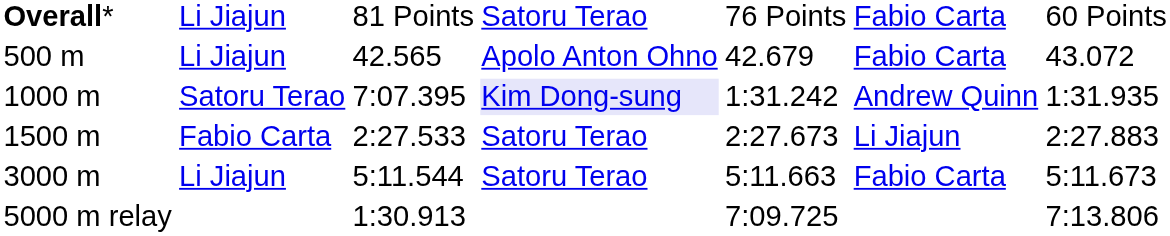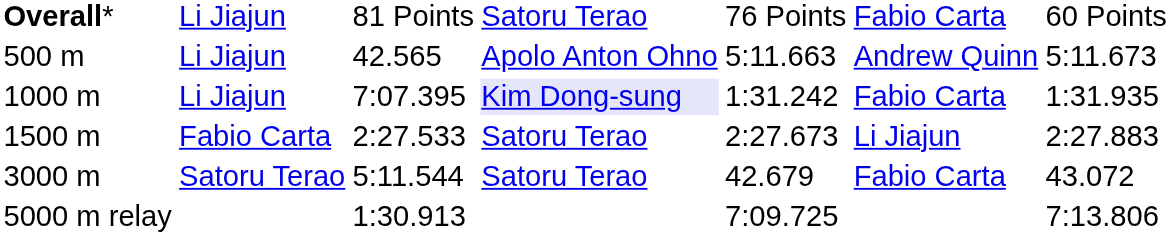 <table>
 <tr>
 <td><strong>Overall</strong>*</td>
 <td><a href='#'>Li Jiajun</a> <br> </td>
 <td>81 Points</td>
 <td><a href='#'>Satoru Terao</a> <br> </td>
 <td>76 Points</td>
 <td><a href='#'>Fabio Carta</a> <br> </td>
 <td>60 Points</td>
 </tr>
 <tr>
 <td>500 m</td>
 <td><a href='#'>Li Jiajun</a> <br> </td>
 <td>42.565</td>
 <td><a href='#'>Apolo Anton Ohno</a> <br> </td>
-<td>42.679</td>
-<td><a href='#'>Fabio Carta</a> <br> </td>
-<td>43.072</td>
+<td>5:11.663</td>
+<td><a href='#'>Andrew Quinn</a> <br> </td>
+<td>5:11.673</td>
 </tr>
 <tr>
 <td>1000 m</td>
-<td><a href='#'>Satoru Terao</a> <br> </td>
+<td><a href='#'>Li Jiajun</a> <br> </td>
 <td>7:07.395</td>
 <td style="background: lavender;"><a href='#'>Kim Dong-sung</a> <br> </td>
 <td>1:31.242</td>
-<td><a href='#'>Andrew Quinn</a> <br> </td>
+<td><a href='#'>Fabio Carta</a> <br> </td>
 <td>1:31.935</td>
 </tr>
 <tr>
 <td>1500 m</td>
 <td><a href='#'>Fabio Carta</a> <br> </td>
 <td>2:27.533</td>
 <td><a href='#'>Satoru Terao</a> <br> </td>
 <td>2:27.673</td>
 <td><a href='#'>Li Jiajun</a> <br> </td>
 <td>2:27.883</td>
 </tr>
 <tr>
 <td>3000 m</td>
-<td><a href='#'>Li Jiajun</a> <br> </td>
+<td><a href='#'>Satoru Terao</a> <br> </td>
 <td>5:11.544</td>
 <td><a href='#'>Satoru Terao</a> <br> </td>
-<td>5:11.663</td>
+<td>42.679</td>
 <td><a href='#'>Fabio Carta</a> <br> </td>
-<td>5:11.673</td>
+<td>43.072</td>
 </tr>
 <tr>
 <td>5000 m relay</td>
 <td></td>
 <td>1:30.913</td>
 <td></td>
 <td>7:09.725</td>
 <td></td>
 <td>7:13.806</td>
 </tr>
 </table>
